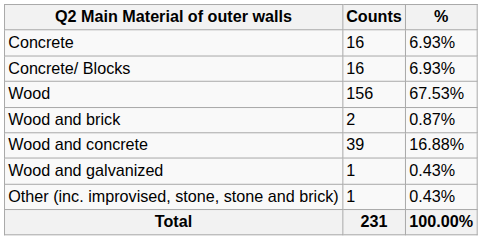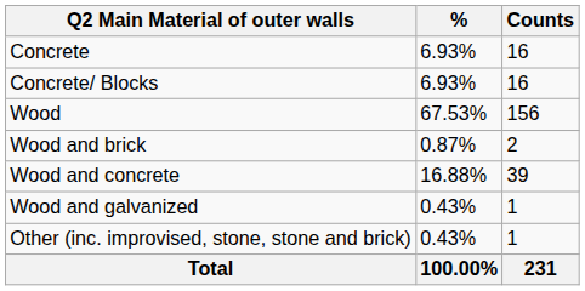 <table class="wikitable sortable">
 <tr>
 <th>Q2 Main Material of outer walls</th>
+<th>%</th>
 <th>Counts</th>
-<th>%</th>
 </tr>
 <tr>
 <td>Concrete</td>
+<td>6.93%</td>
 <td>16</td>
-<td>6.93%</td>
 </tr>
 <tr>
 <td>Concrete/ Blocks</td>
+<td>6.93%</td>
 <td>16</td>
-<td>6.93%</td>
 </tr>
 <tr>
 <td>Wood</td>
+<td>67.53%</td>
 <td>156</td>
-<td>67.53%</td>
 </tr>
 <tr>
 <td>Wood and brick</td>
+<td>0.87%</td>
 <td>2</td>
-<td>0.87%</td>
 </tr>
 <tr>
 <td>Wood and concrete</td>
+<td>16.88%</td>
 <td>39</td>
-<td>16.88%</td>
 </tr>
 <tr>
 <td>Wood and galvanized</td>
+<td>0.43%</td>
 <td>1</td>
-<td>0.43%</td>
 </tr>
 <tr>
 <td>Other (inc. improvised, stone, stone and brick)</td>
+<td>0.43%</td>
 <td>1</td>
-<td>0.43%</td>
 </tr>
 <tr>
 <th>Total</th>
+<th>100.00%</th>
 <th>231</th>
-<th>100.00%</th>
 </tr>
 </table>
